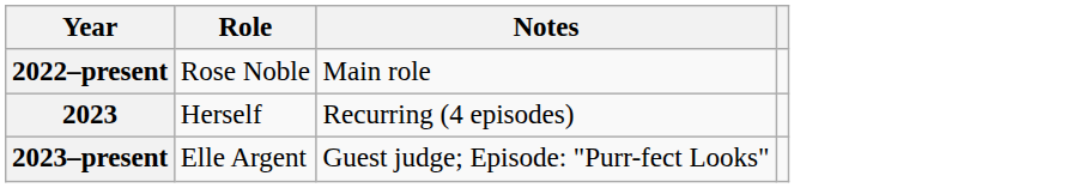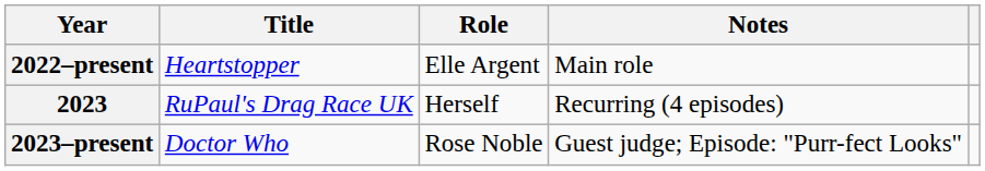 <table class="wikitable plainrowheaders sortable">
 <tr>
 <th scope="col">Year</th>
+<th scope="col">Title</th>
 <th scope="col" class="unsortable">Role</th>
 <th scope="col" class="unsortable">Notes</th>
 <th scope="col" class="unsortable"></th>
 </tr>
 <tr>
 <th scope="row">2022–present</th>
-<td>Rose Noble</td>
+<td><em><a href='#'>Heartstopper</a></em></td>
+<td>Elle Argent</td>
 <td>Main role</td>
 <td style="text-align:center"></td>
 </tr>
 <tr>
 <th scope="row">2023</th>
+<td><em><a href='#'>RuPaul's Drag Race UK</a></em></td>
 <td>Herself</td>
 <td>Recurring (4 episodes)</td>
 <td style="text-align:center"></td>
 </tr>
 <tr>
 <th scope="row">2023–present</th>
-<td>Elle Argent</td>
+<td><em><a href='#'>Doctor Who</a></em></td>
+<td>Rose Noble</td>
 <td>Guest judge; Episode: "Purr-fect Looks"</td>
 <td style="text-align:center"></td>
 </tr>
 </table>
